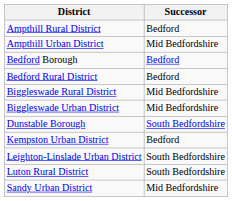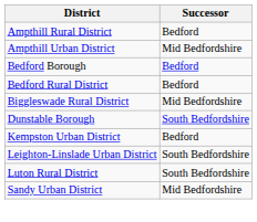 <table class="wikitable">
 <tr>
 <th>District</th>
 <th>Successor</th>
 </tr>
 <tr>
 <td><a href='#'>Ampthill Rural District</a></td>
 <td>Bedford</td>
 </tr>
 <tr>
 <td><a href='#'>Ampthill Urban District</a></td>
 <td>Mid Bedfordshire</td>
 </tr>
 <tr>
 <td><a href='#'>Bedford</a> Borough</td>
 <td><a href='#'>Bedford</a></td>
 </tr>
 <tr>
 <td><a href='#'>Bedford Rural District</a></td>
 <td>Bedford</td>
 </tr>
 <tr>
 <td><a href='#'>Biggleswade Rural District</a></td>
 <td>Mid Bedfordshire</td>
 </tr>
 <tr>
-<td><a href='#'>Biggleswade Urban District</a></td>
-<td>Mid Bedfordshire</td>
-</tr>
-<tr>
 <td><a href='#'>Dunstable Borough</a></td>
 <td><a href='#'>South Bedfordshire</a></td>
 </tr>
 <tr>
 <td><a href='#'>Kempston Urban District</a></td>
 <td>Bedford</td>
 </tr>
 <tr>
 <td><a href='#'>Leighton-Linslade Urban District</a></td>
 <td>South Bedfordshire</td>
 </tr>
 <tr>
 <td><a href='#'>Luton Rural District</a></td>
 <td>South Bedfordshire</td>
 </tr>
 <tr>
 <td><a href='#'>Sandy Urban District</a></td>
 <td>Mid Bedfordshire</td>
 </tr>
 </table>
